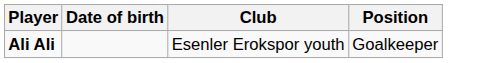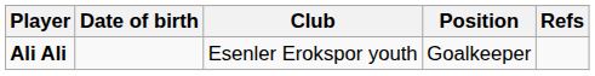 <table class="wikitable sortable">
 <tr>
 <th>Player</th>
 <th>Date of birth</th>
 <th>Club</th>
 <th>Position</th>
+<th>Refs</th>
 </tr>
 <tr>
 <td><strong>Ali Ali</strong></td>
 <td></td>
 <td>Esenler Erokspor youth</td>
 <td>Goalkeeper</td>
+<td></td>
 </tr>
 </table>
